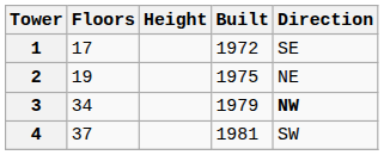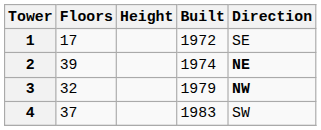 <table class="wikitable sortable" align="center">
 <tr>
 <th>Tower</th>
 <th>Floors</th>
 <th>Height</th>
 <th>Built</th>
 <th>Direction</th>
 </tr>
 <tr>
 <th>1</th>
 <td>17</td>
 <td></td>
 <td>1972</td>
 <td>SE</td>
 </tr>
 <tr>
 <th>2</th>
-<td>19</td>
+<td>39</td>
 <td></td>
-<td>1975</td>
-<td>NE</td>
+<td>1974</td>
+<td><strong>NE</strong></td>
 </tr>
 <tr>
 <th>3</th>
-<td>34</td>
+<td>32</td>
 <td></td>
 <td>1979</td>
 <td><strong>NW</strong></td>
 </tr>
 <tr>
 <th>4</th>
 <td>37</td>
 <td></td>
-<td>1981</td>
+<td>1983</td>
 <td>SW</td>
 </tr>
 <tr>
 </tr>
 </table>
